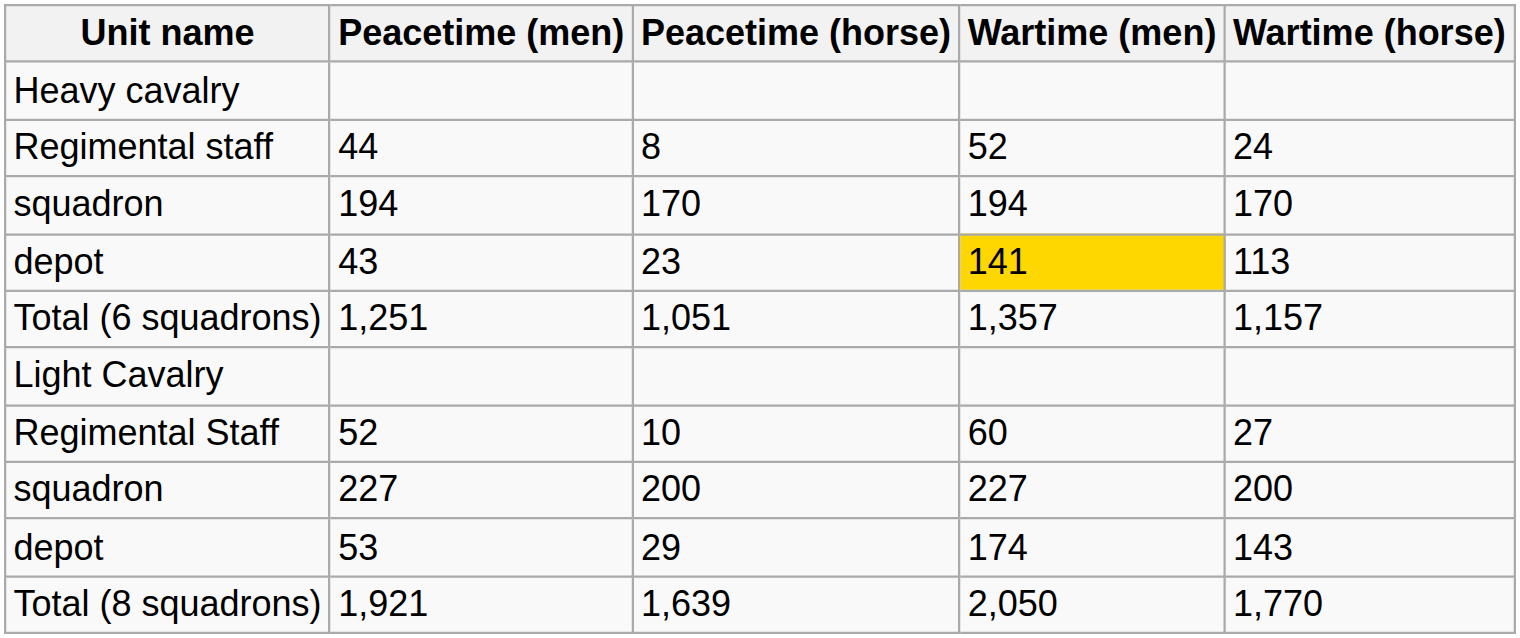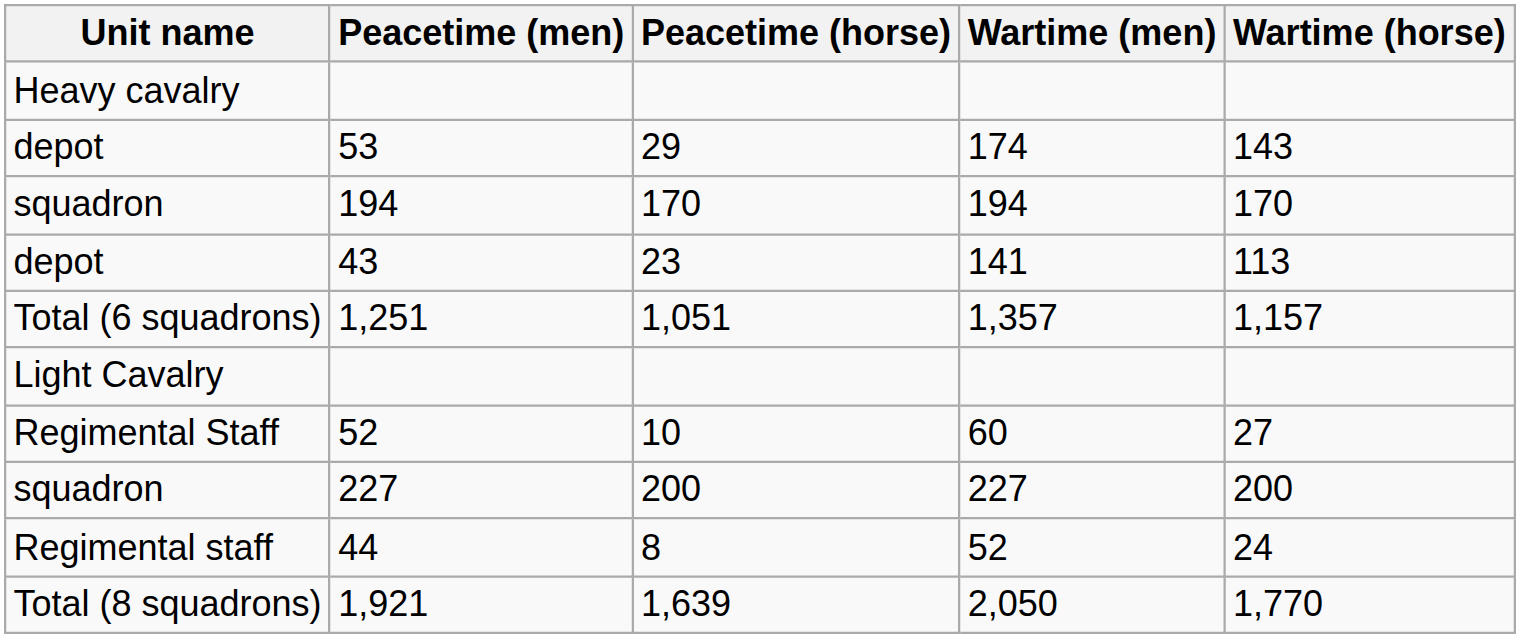 <table class="wikitable">
 <tr>
 <th>Unit name</th>
 <th>Peacetime (men)</th>
 <th>Peacetime (horse)</th>
 <th>Wartime (men)</th>
 <th>Wartime (horse)</th>
 </tr>
 <tr>
 <td>Heavy cavalry</td>
 <td></td>
 <td></td>
 <td></td>
 <td></td>
 </tr>
 <tr>
-<td>Regimental staff</td>
-<td>44</td>
-<td>8</td>
-<td>52</td>
-<td>24</td>
+<td>depot</td>
+<td>53</td>
+<td>29</td>
+<td>174</td>
+<td>143</td>
 </tr>
 <tr>
 <td>squadron</td>
 <td>194</td>
 <td>170</td>
 <td>194</td>
 <td>170</td>
 </tr>
 <tr>
 <td>depot</td>
 <td>43</td>
 <td>23</td>
-<td style="background: gold;">141</td>
+<td>141</td>
 <td>113</td>
 </tr>
 <tr>
 <td>Total (6 squadrons)</td>
 <td>1,251</td>
 <td>1,051</td>
 <td>1,357</td>
 <td>1,157</td>
 </tr>
 <tr>
 <td>Light Cavalry</td>
 <td></td>
 <td></td>
 <td></td>
 <td></td>
 </tr>
 <tr>
 <td>Regimental Staff</td>
 <td>52</td>
 <td>10</td>
 <td>60</td>
 <td>27</td>
 </tr>
 <tr>
 <td>squadron</td>
 <td>227</td>
 <td>200</td>
 <td>227</td>
 <td>200</td>
 </tr>
 <tr>
-<td>depot</td>
-<td>53</td>
-<td>29</td>
-<td>174</td>
-<td>143</td>
+<td>Regimental staff</td>
+<td>44</td>
+<td>8</td>
+<td>52</td>
+<td>24</td>
 </tr>
 <tr>
 <td>Total (8 squadrons)</td>
 <td>1,921</td>
 <td>1,639</td>
 <td>2,050</td>
 <td>1,770</td>
 </tr>
 </table>
